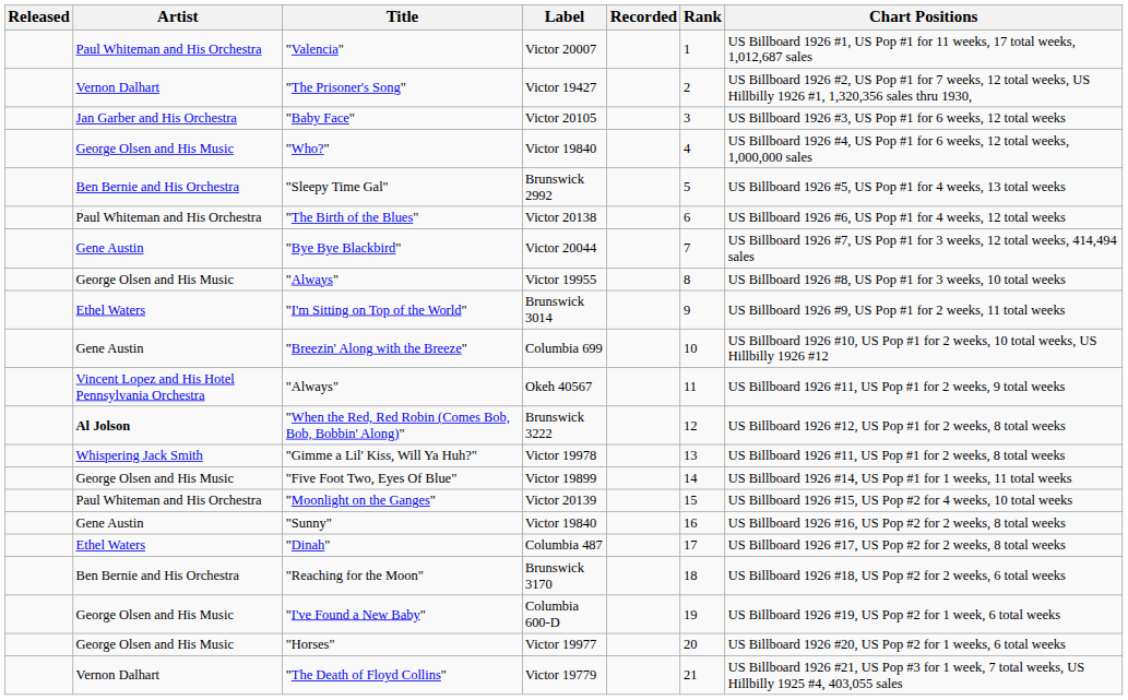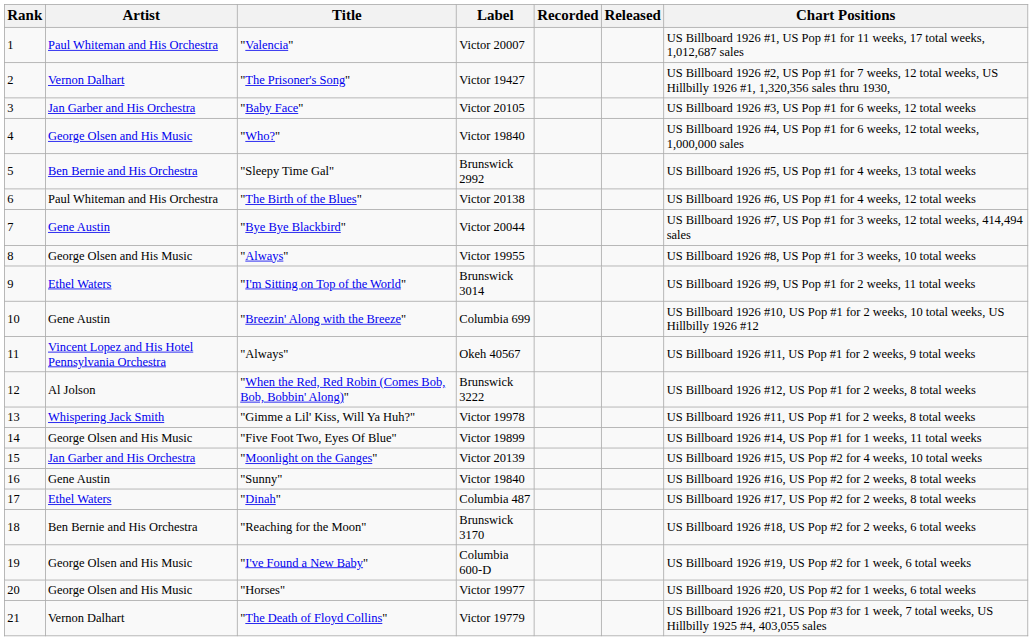 <table class="wikitable" style="font-size:95%;">
 <tr>
-<th><big>Released</big></th>
+<th><big>Rank</big></th>
 <th><big>Artist</big></th>
 <th><big>Title</big></th>
 <th><big>Label</big></th>
 <th><big>Recorded</big></th>
-<th><big>Rank</big></th>
+<th><big>Released</big></th>
 <th><big>Chart Positions</big></th>
 </tr>
 <tr>
-<td></td>
+<td>1</td>
 <td><a href='#'>Paul Whiteman and His Orchestra</a></td>
 <td>"<a href='#'>Valencia</a>"</td>
 <td>Victor 20007</td>
 <td></td>
-<td>1</td>
+<td></td>
 <td>US Billboard 1926 #1, US Pop #1 for 11 weeks, 17 total weeks, 1,012,687 sales</td>
 </tr>
 <tr>
-<td></td>
+<td>2</td>
 <td><a href='#'>Vernon Dalhart</a></td>
 <td>"<a href='#'>The Prisoner's Song</a>"</td>
 <td>Victor 19427</td>
 <td></td>
-<td>2</td>
+<td></td>
 <td>US Billboard 1926 #2, US Pop #1 for 7 weeks, 12 total weeks, US Hillbilly 1926 #1, 1,320,356 sales thru 1930,</td>
 </tr>
 <tr>
-<td></td>
+<td>3</td>
 <td><a href='#'>Jan Garber and His Orchestra</a></td>
 <td>"<a href='#'>Baby Face</a>"</td>
 <td>Victor 20105</td>
 <td></td>
-<td>3</td>
+<td></td>
 <td>US Billboard 1926 #3, US Pop #1 for 6 weeks, 12 total weeks</td>
 </tr>
 <tr>
-<td></td>
+<td>4</td>
 <td><a href='#'>George Olsen and His Music</a></td>
 <td>"<a href='#'>Who?</a>"</td>
 <td>Victor 19840</td>
 <td></td>
-<td>4</td>
+<td></td>
 <td>US Billboard 1926 #4, US Pop #1 for 6 weeks, 12 total weeks, 1,000,000 sales</td>
 </tr>
 <tr>
-<td></td>
+<td>5</td>
 <td><a href='#'>Ben Bernie and His Orchestra</a></td>
 <td>"Sleepy Time Gal"</td>
 <td>Brunswick 2992</td>
 <td></td>
-<td>5</td>
+<td></td>
 <td>US Billboard 1926 #5, US Pop #1 for 4 weeks, 13 total weeks</td>
 </tr>
 <tr>
-<td></td>
+<td>6</td>
 <td>Paul Whiteman and His Orchestra</td>
 <td>"<a href='#'>The Birth of the Blues</a>"</td>
 <td>Victor 20138</td>
 <td></td>
-<td>6</td>
+<td></td>
 <td>US Billboard 1926 #6, US Pop #1 for 4 weeks, 12 total weeks</td>
 </tr>
 <tr>
-<td></td>
+<td>7</td>
 <td><a href='#'>Gene Austin</a></td>
 <td>"<a href='#'>Bye Bye Blackbird</a>"</td>
 <td>Victor 20044</td>
 <td></td>
-<td>7</td>
+<td></td>
 <td>US Billboard 1926 #7, US Pop #1 for 3 weeks, 12 total weeks, 414,494 sales</td>
 </tr>
 <tr>
-<td></td>
+<td>8</td>
 <td>George Olsen and His Music</td>
 <td>"<a href='#'>Always</a>"</td>
 <td>Victor 19955</td>
 <td></td>
-<td>8</td>
+<td></td>
 <td>US Billboard 1926 #8, US Pop #1 for 3 weeks, 10 total weeks</td>
 </tr>
 <tr>
-<td></td>
+<td>9</td>
 <td><a href='#'>Ethel Waters</a></td>
 <td>"<a href='#'>I'm Sitting on Top of the World</a>"</td>
 <td>Brunswick 3014</td>
 <td></td>
-<td>9</td>
+<td></td>
 <td>US Billboard 1926 #9, US Pop #1 for 2 weeks, 11 total weeks</td>
 </tr>
 <tr>
-<td></td>
+<td>10</td>
 <td>Gene Austin</td>
 <td>"<a href='#'>Breezin' Along with the Breeze</a>"</td>
 <td>Columbia 699</td>
 <td></td>
-<td>10</td>
+<td></td>
 <td>US Billboard 1926 #10, US Pop #1 for 2 weeks, 10 total weeks, US Hillbilly 1926 #12</td>
 </tr>
 <tr>
-<td></td>
+<td>11</td>
 <td><a href='#'>Vincent Lopez and His Hotel Pennsylvania Orchestra</a></td>
 <td>"Always"</td>
 <td>Okeh 40567</td>
 <td></td>
-<td>11</td>
+<td></td>
 <td>US Billboard 1926 #11, US Pop #1 for 2 weeks, 9 total weeks</td>
 </tr>
 <tr>
-<td></td>
-<td><strong>Al Jolson</strong></td>
+<td>12</td>
+<td>Al Jolson</td>
 <td>"<a href='#'>When the Red, Red Robin (Comes Bob, Bob, Bobbin' Along)</a>"</td>
 <td>Brunswick 3222</td>
 <td></td>
-<td>12</td>
+<td></td>
 <td>US Billboard 1926 #12, US Pop #1 for 2 weeks, 8 total weeks</td>
 </tr>
 <tr>
-<td></td>
+<td>13</td>
 <td><a href='#'>Whispering Jack Smith</a></td>
 <td>"Gimme a Lil' Kiss, Will Ya Huh?"</td>
 <td>Victor 19978</td>
 <td></td>
-<td>13</td>
+<td></td>
 <td>US Billboard 1926 #11, US Pop #1 for 2 weeks, 8 total weeks</td>
 </tr>
 <tr>
-<td></td>
+<td>14</td>
 <td>George Olsen and His Music</td>
 <td>"Five Foot Two, Eyes Of Blue"</td>
 <td>Victor 19899</td>
 <td></td>
-<td>14</td>
+<td></td>
 <td>US Billboard 1926 #14, US Pop #1 for 1 weeks, 11 total weeks</td>
 </tr>
 <tr>
-<td></td>
-<td>Paul Whiteman and His Orchestra</td>
+<td>15</td>
+<td><a href='#'>Jan Garber and His Orchestra</a></td>
 <td>"<a href='#'>Moonlight on the Ganges</a>"</td>
 <td>Victor 20139</td>
 <td></td>
-<td>15</td>
+<td></td>
 <td>US Billboard 1926 #15, US Pop #2 for 4 weeks, 10 total weeks</td>
 </tr>
 <tr>
-<td></td>
+<td>16</td>
 <td>Gene Austin</td>
 <td>"Sunny"</td>
 <td>Victor 19840</td>
 <td></td>
-<td>16</td>
+<td></td>
 <td>US Billboard 1926 #16, US Pop #2 for 2 weeks, 8 total weeks</td>
 </tr>
 <tr>
-<td></td>
+<td>17</td>
 <td><a href='#'>Ethel Waters</a></td>
 <td>"<a href='#'>Dinah</a>"</td>
 <td>Columbia 487</td>
 <td></td>
-<td>17</td>
+<td></td>
 <td>US Billboard 1926 #17, US Pop #2 for 2 weeks, 8 total weeks</td>
 </tr>
 <tr>
-<td></td>
+<td>18</td>
 <td>Ben Bernie and His Orchestra</td>
 <td>"Reaching for the Moon"</td>
 <td>Brunswick 3170</td>
 <td></td>
-<td>18</td>
+<td></td>
 <td>US Billboard 1926 #18, US Pop #2 for 2 weeks, 6 total weeks</td>
 </tr>
 <tr>
-<td></td>
+<td>19</td>
 <td>George Olsen and His Music</td>
 <td>"<a href='#'>I've Found a New Baby</a>"</td>
 <td>Columbia 600-D</td>
 <td></td>
-<td>19</td>
+<td></td>
 <td>US Billboard 1926 #19, US Pop #2 for 1 week, 6 total weeks</td>
 </tr>
 <tr>
-<td></td>
+<td>20</td>
 <td>George Olsen and His Music</td>
 <td>"Horses"</td>
 <td>Victor 19977</td>
 <td></td>
-<td>20</td>
+<td></td>
 <td>US Billboard 1926 #20, US Pop #2 for 1 weeks, 6 total weeks</td>
 </tr>
 <tr>
-<td></td>
+<td>21</td>
 <td>Vernon Dalhart</td>
 <td>"<a href='#'>The Death of Floyd Collins</a>"</td>
 <td>Victor 19779</td>
 <td></td>
-<td>21</td>
+<td></td>
 <td>US Billboard 1926 #21, US Pop #3 for 1 week, 7 total weeks, US Hillbilly 1925 #4, 403,055 sales</td>
 </tr>
 </table>
